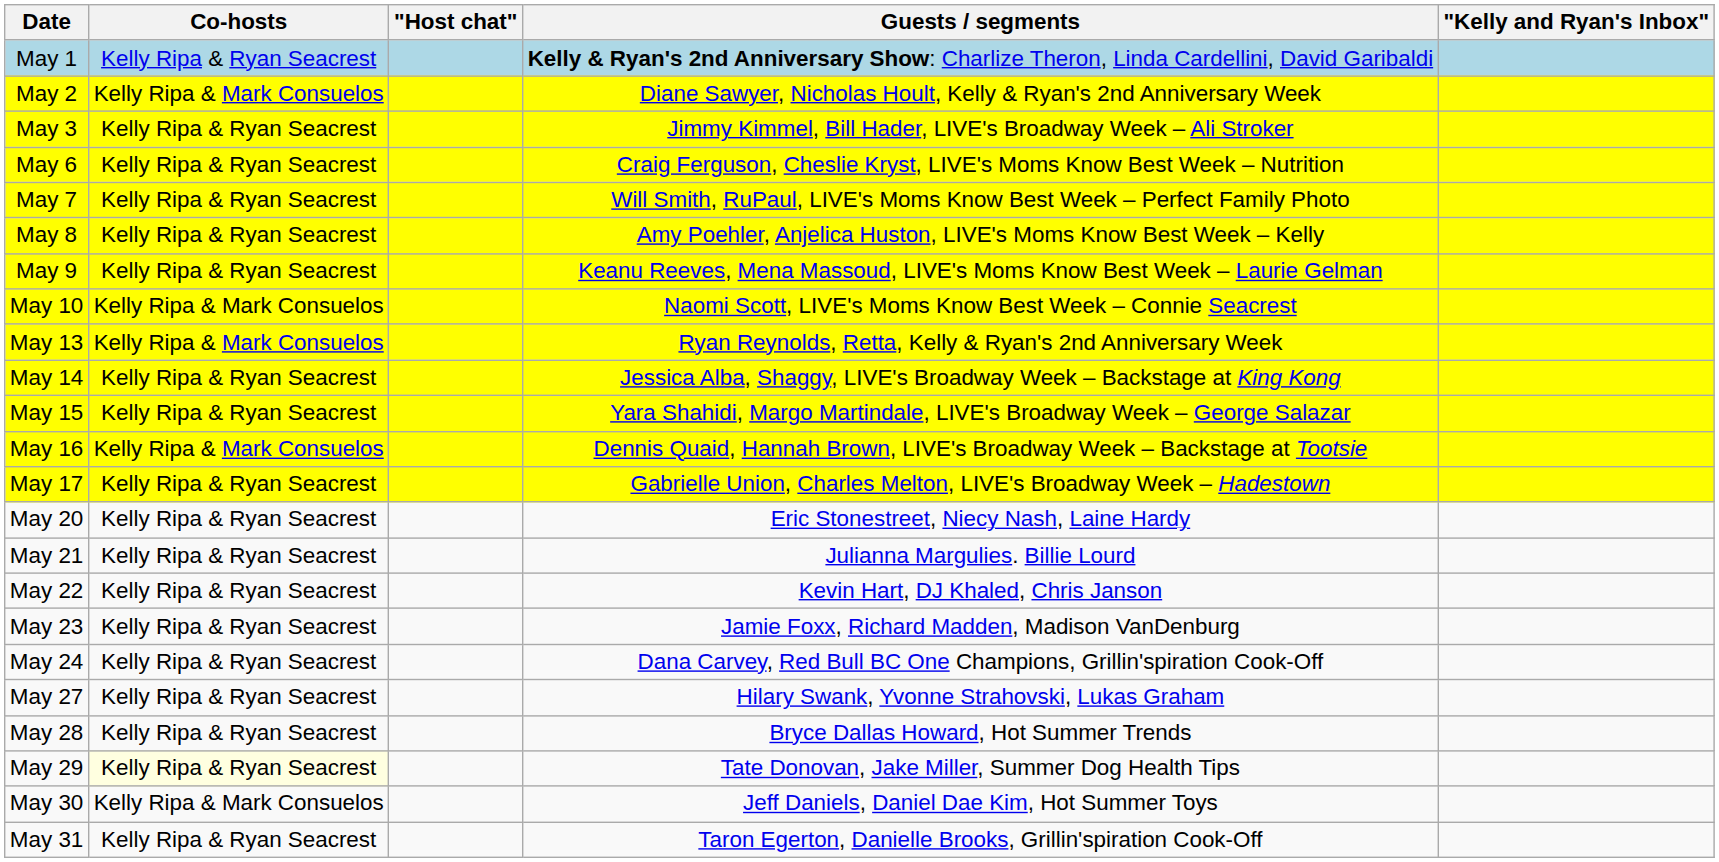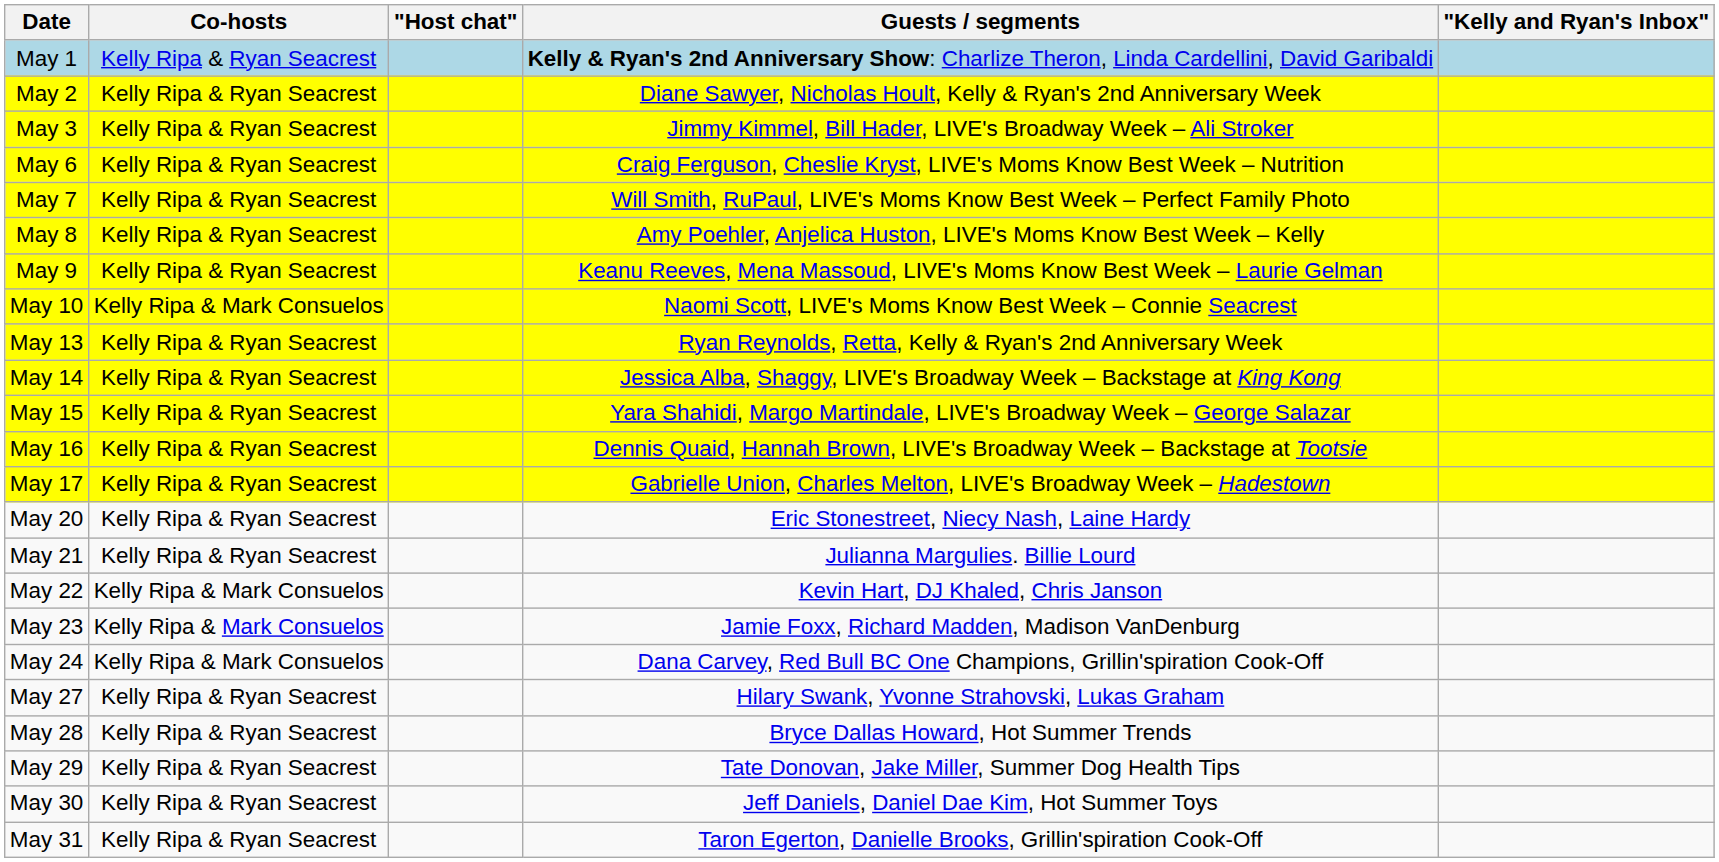 <table class="wikitable sortable" style="text-align:center;">
 <tr>
 <th>Date</th>
 <th>Co-hosts</th>
 <th>"Host chat"</th>
 <th>Guests / segments</th>
 <th>"Kelly and Ryan's Inbox"</th>
 </tr>
 <tr style="background:lightblue;">
 <td>May 1</td>
 <td><a href='#'>Kelly Ripa</a> & <a href='#'>Ryan Seacrest</a></td>
 <td></td>
 <td><strong>Kelly & Ryan's 2nd Anniversary Show</strong>: <a href='#'>Charlize Theron</a>, <a href='#'>Linda Cardellini</a>, <a href='#'>David Garibaldi</a></td>
 <td></td>
 </tr>
 <tr style="background:yellow;">
 <td>May 2</td>
-<td>Kelly Ripa & <a href='#'>Mark Consuelos</a></td>
+<td>Kelly Ripa & Ryan Seacrest</td>
 <td></td>
 <td><a href='#'>Diane Sawyer</a>, <a href='#'>Nicholas Hoult</a>, Kelly & Ryan's 2nd Anniversary Week</td>
 <td></td>
 </tr>
 <tr style="background:yellow;">
 <td>May 3</td>
 <td>Kelly Ripa & Ryan Seacrest</td>
 <td></td>
 <td><a href='#'>Jimmy Kimmel</a>, <a href='#'>Bill Hader</a>, LIVE's Broadway Week – <a href='#'>Ali Stroker</a></td>
 <td></td>
 </tr>
 <tr style="background:yellow;">
 <td>May 6</td>
 <td>Kelly Ripa & Ryan Seacrest</td>
 <td></td>
 <td><a href='#'>Craig Ferguson</a>, <a href='#'>Cheslie Kryst</a>, LIVE's Moms Know Best Week – Nutrition</td>
 <td></td>
 </tr>
 <tr style="background:yellow;">
 <td>May 7</td>
 <td>Kelly Ripa & Ryan Seacrest</td>
 <td></td>
 <td><a href='#'>Will Smith</a>, <a href='#'>RuPaul</a>, LIVE's Moms Know Best Week – Perfect Family Photo</td>
 <td></td>
 </tr>
 <tr style="background:yellow;">
 <td>May 8</td>
 <td>Kelly Ripa & Ryan Seacrest</td>
 <td></td>
 <td><a href='#'>Amy Poehler</a>, <a href='#'>Anjelica Huston</a>, LIVE's Moms Know Best Week – Kelly</td>
 <td></td>
 </tr>
 <tr style="background:yellow;">
 <td>May 9</td>
 <td>Kelly Ripa & Ryan Seacrest</td>
 <td></td>
 <td><a href='#'>Keanu Reeves</a>, <a href='#'>Mena Massoud</a>, LIVE's Moms Know Best Week – <a href='#'>Laurie Gelman</a></td>
 <td></td>
 </tr>
 <tr style="background:yellow;">
 <td>May 10</td>
 <td>Kelly Ripa & Mark Consuelos</td>
 <td></td>
 <td><a href='#'>Naomi Scott</a>, LIVE's Moms Know Best Week – Connie <a href='#'>Seacrest</a></td>
 <td></td>
 </tr>
 <tr style="background:yellow;">
 <td>May 13</td>
-<td>Kelly Ripa & <a href='#'>Mark Consuelos</a></td>
+<td>Kelly Ripa & Ryan Seacrest</td>
 <td></td>
 <td><a href='#'>Ryan Reynolds</a>, <a href='#'>Retta</a>, Kelly & Ryan's 2nd Anniversary Week</td>
 <td></td>
 </tr>
 <tr style="background:yellow;">
 <td>May 14</td>
 <td>Kelly Ripa & Ryan Seacrest</td>
 <td></td>
 <td><a href='#'>Jessica Alba</a>, <a href='#'>Shaggy</a>, LIVE's Broadway Week – Backstage at <em><a href='#'>King Kong</a></em></td>
 <td></td>
 </tr>
 <tr style="background:yellow;">
 <td>May 15</td>
 <td>Kelly Ripa & Ryan Seacrest</td>
 <td></td>
 <td><a href='#'>Yara Shahidi</a>, <a href='#'>Margo Martindale</a>, LIVE's Broadway Week – <a href='#'>George Salazar</a></td>
 <td></td>
 </tr>
 <tr style="background:yellow;">
 <td>May 16</td>
-<td>Kelly Ripa & <a href='#'>Mark Consuelos</a></td>
+<td>Kelly Ripa & Ryan Seacrest</td>
 <td></td>
 <td><a href='#'>Dennis Quaid</a>, <a href='#'>Hannah Brown</a>, LIVE's Broadway Week – Backstage at <em><a href='#'>Tootsie</a></em></td>
 <td></td>
 </tr>
 <tr style="background:yellow;">
 <td>May 17</td>
 <td>Kelly Ripa & Ryan Seacrest</td>
 <td></td>
 <td><a href='#'>Gabrielle Union</a>, <a href='#'>Charles Melton</a>, LIVE's Broadway Week – <em><a href='#'>Hadestown</a></em></td>
 <td></td>
 </tr>
 <tr>
 <td>May 20</td>
 <td>Kelly Ripa & Ryan Seacrest</td>
 <td></td>
 <td><a href='#'>Eric Stonestreet</a>, <a href='#'>Niecy Nash</a>, <a href='#'>Laine Hardy</a></td>
 <td></td>
 </tr>
 <tr>
 <td>May 21</td>
 <td>Kelly Ripa & Ryan Seacrest</td>
 <td></td>
 <td><a href='#'>Julianna Margulies</a>. <a href='#'>Billie Lourd</a></td>
 <td></td>
 </tr>
 <tr>
 <td>May 22</td>
-<td>Kelly Ripa & Ryan Seacrest</td>
+<td>Kelly Ripa & Mark Consuelos</td>
 <td></td>
 <td><a href='#'>Kevin Hart</a>, <a href='#'>DJ Khaled</a>, <a href='#'>Chris Janson</a></td>
 <td></td>
 </tr>
 <tr>
 <td>May 23</td>
-<td>Kelly Ripa & Ryan Seacrest</td>
+<td>Kelly Ripa & <a href='#'>Mark Consuelos</a></td>
 <td></td>
 <td><a href='#'>Jamie Foxx</a>, <a href='#'>Richard Madden</a>, Madison VanDenburg</td>
 <td></td>
 </tr>
 <tr>
 <td>May 24</td>
-<td>Kelly Ripa & Ryan Seacrest</td>
+<td>Kelly Ripa & Mark Consuelos</td>
 <td></td>
 <td><a href='#'>Dana Carvey</a>, <a href='#'>Red Bull BC One</a> Champions, Grillin'spiration Cook-Off</td>
 <td></td>
 </tr>
 <tr>
 <td>May 27</td>
 <td>Kelly Ripa & Ryan Seacrest</td>
 <td></td>
 <td><a href='#'>Hilary Swank</a>, <a href='#'>Yvonne Strahovski</a>, <a href='#'>Lukas Graham</a></td>
 <td></td>
 </tr>
 <tr>
 <td>May 28</td>
 <td>Kelly Ripa & Ryan Seacrest</td>
 <td></td>
 <td><a href='#'>Bryce Dallas Howard</a>, Hot Summer Trends</td>
 <td></td>
 </tr>
 <tr>
 <td>May 29</td>
-<td style="background: lightyellow;">Kelly Ripa & Ryan Seacrest</td>
+<td>Kelly Ripa & Ryan Seacrest</td>
 <td></td>
 <td><a href='#'>Tate Donovan</a>, <a href='#'>Jake Miller</a>, Summer Dog Health Tips</td>
 <td></td>
 </tr>
 <tr>
 <td>May 30</td>
-<td>Kelly Ripa & Mark Consuelos</td>
+<td>Kelly Ripa & Ryan Seacrest</td>
 <td></td>
 <td><a href='#'>Jeff Daniels</a>, <a href='#'>Daniel Dae Kim</a>, Hot Summer Toys</td>
 <td></td>
 </tr>
 <tr>
 <td>May 31</td>
 <td>Kelly Ripa & Ryan Seacrest</td>
 <td></td>
 <td><a href='#'>Taron Egerton</a>, <a href='#'>Danielle Brooks</a>, Grillin'spiration Cook-Off</td>
 <td></td>
 </tr>
 </table>
